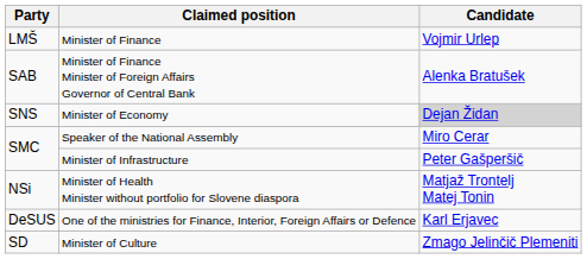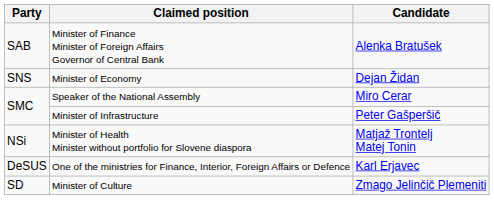 <table class="wikitable">
 <tr>
 <th>Party</th>
 <th>Claimed position</th>
 <th>Candidate</th>
-</tr>
-<tr>
-<td>LMŠ</td>
-<td><small>Minister of Finance</small></td>
-<td><a href='#'>Vojmir Urlep</a></td>
 </tr>
 <tr>
 <td>SAB</td>
 <td><small>Minister of Finance</small><br><small>Minister of Foreign Affairs</small><br><small>Governor of Central Bank</small></td>
 <td><a href='#'>Alenka Bratušek</a></td>
 </tr>
 <tr>
 <td>SNS</td>
 <td><small>Minister of Economy</small></td>
-<td style="background: lightgrey;"><a href='#'>Dejan Židan</a></td>
+<td><a href='#'>Dejan Židan</a></td>
 </tr>
 <tr>
 <td rowspan="2">SMC</td>
 <td><small>Speaker of the National Assembly</small></td>
 <td><a href='#'>Miro Cerar</a></td>
 </tr>
 <tr>
 <td><small>Minister of Infrastructure</small></td>
 <td><a href='#'>Peter Gašperšič</a></td>
 </tr>
 <tr>
 <td>NSi</td>
 <td><small>Minister of Health</small><br><small>Minister without portfolio for Slovene diaspora</small></td>
 <td><a href='#'>Matjaž Trontelj</a><br><a href='#'>Matej Tonin</a></td>
 </tr>
 <tr>
 <td>DeSUS</td>
 <td><small>One of the ministries for Finance, Interior, Foreign Affairs or Defence</small></td>
 <td><a href='#'>Karl Erjavec</a></td>
 </tr>
 <tr>
 <td>SD</td>
 <td><small>Minister of Culture</small></td>
 <td><a href='#'>Zmago Jelinčič Plemeniti</a></td>
 </tr>
 </table>
